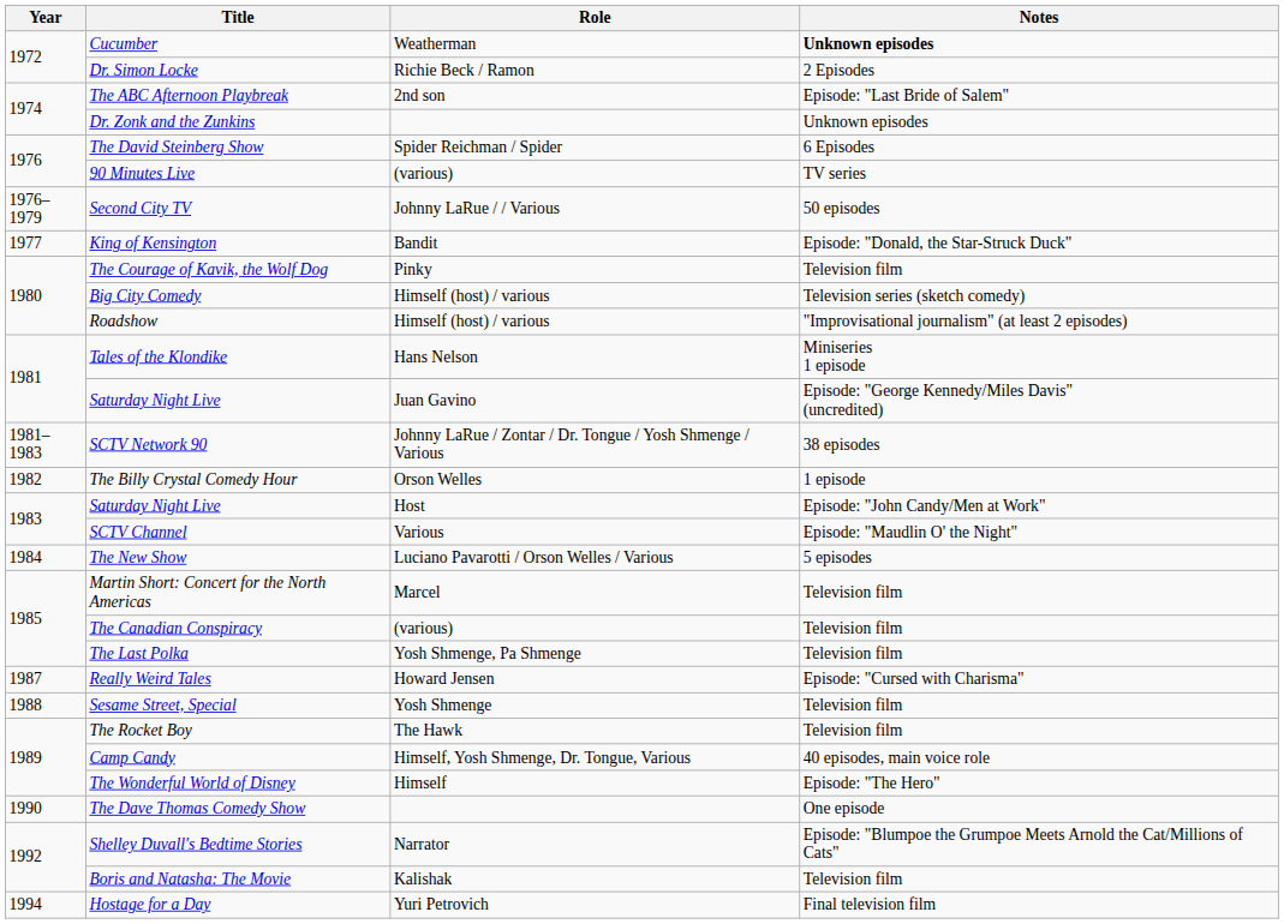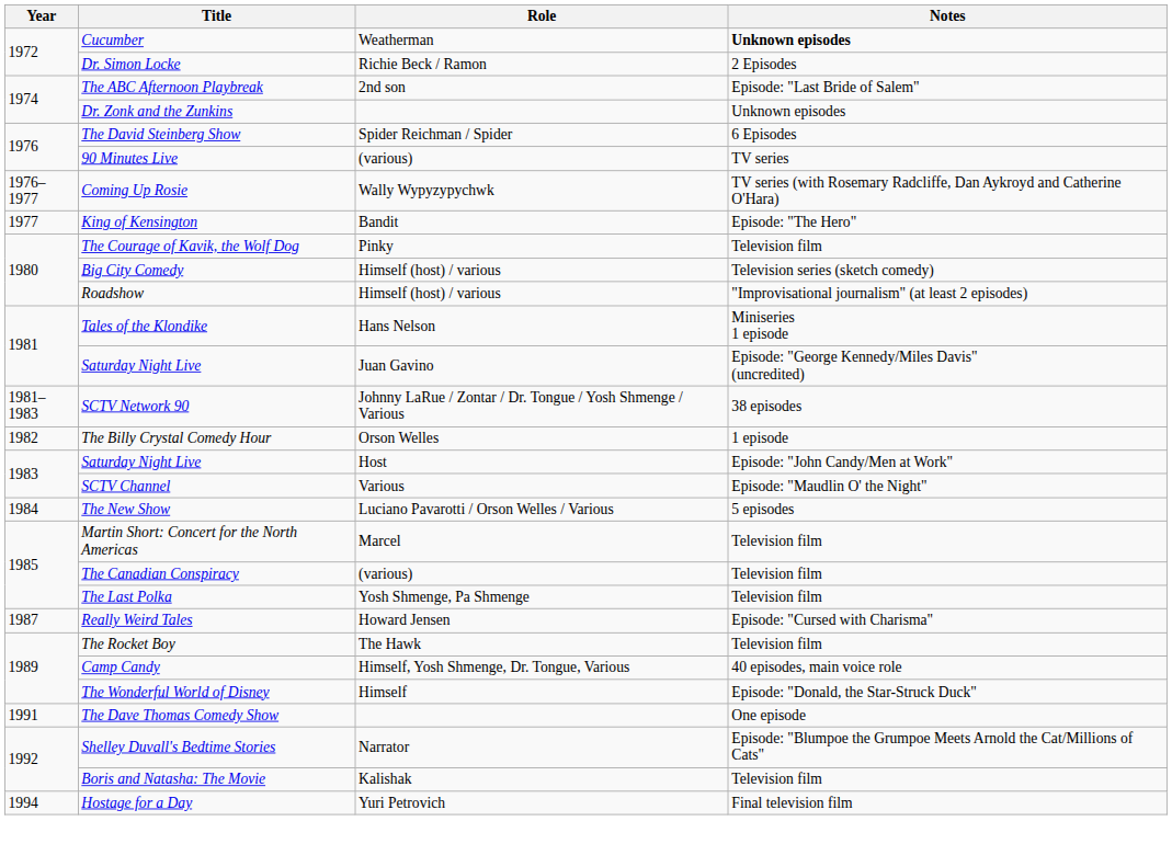 <table class="wikitable sortable">
 <tr>
 <th>Year</th>
 <th>Title</th>
 <th>Role</th>
 <th class="unsortable">Notes</th>
 </tr>
 <tr>
 <td rowspan=2>1972</td>
 <td><em><a href='#'>Cucumber</a></em></td>
 <td>Weatherman</td>
 <td><strong>Unknown episodes</strong></td>
 </tr>
 <tr>
 <td><em><a href='#'>Dr. Simon Locke</a></em></td>
 <td>Richie Beck / Ramon</td>
 <td>2 Episodes</td>
 </tr>
 <tr>
 <td rowspan=2>1974</td>
 <td data-sort-value="ABC Afternoon Playbreak, The"><em><a href='#'>The ABC Afternoon Playbreak</a></em></td>
 <td>2nd son</td>
 <td>Episode: "Last Bride of Salem"</td>
 </tr>
 <tr>
 <td><em><a href='#'>Dr. Zonk and the Zunkins</a></em></td>
 <td></td>
 <td>Unknown episodes</td>
 </tr>
 <tr>
 <td rowspan=2>1976</td>
 <td data-sort-value="David Steinberg Show, The"><em><a href='#'>The David Steinberg Show</a></em></td>
 <td>Spider Reichman / Spider</td>
 <td>6 Episodes</td>
 </tr>
 <tr>
 <td><em><a href='#'>90 Minutes Live</a></em></td>
 <td>(various)</td>
 <td>TV series</td>
 </tr>
 <tr>
-<td>1976–1979</td>
-<td><em><a href='#'>Second City TV</a></em></td>
-<td>Johnny LaRue / / Various</td>
-<td>50 episodes</td>
+<td>1976–1977</td>
+<td><em><a href='#'>Coming Up Rosie</a></em></td>
+<td>Wally Wypyzypychwk</td>
+<td>TV series (with Rosemary Radcliffe, Dan Aykroyd and Catherine O'Hara)</td>
 </tr>
 <tr>
 <td>1977</td>
 <td><em><a href='#'>King of Kensington</a></em></td>
 <td>Bandit</td>
-<td>Episode: "Donald, the Star-Struck Duck"</td>
+<td>Episode: "The Hero"</td>
 </tr>
 <tr>
 <td rowspan="3">1980</td>
 <td data-sort-value="Courage of Kavik, the Wolf Dog, The"><em><a href='#'>The Courage of Kavik, the Wolf Dog</a></em></td>
 <td>Pinky</td>
 <td>Television film</td>
 </tr>
 <tr>
 <td><em><a href='#'>Big City Comedy</a></em></td>
 <td>Himself (host) / various</td>
 <td>Television series (sketch comedy)</td>
 </tr>
 <tr>
 <td><em>Roadshow</em></td>
 <td>Himself (host) / various</td>
 <td>"Improvisational journalism" (at least 2 episodes)</td>
 </tr>
 <tr>
 <td rowspan=2>1981</td>
 <td><em><a href='#'>Tales of the Klondike</a></em></td>
 <td>Hans Nelson</td>
 <td>Miniseries<br>1 episode</td>
 </tr>
 <tr>
 <td><em><a href='#'>Saturday Night Live</a></em></td>
 <td>Juan Gavino</td>
 <td>Episode: "George Kennedy/Miles Davis" <br> (uncredited)</td>
 </tr>
 <tr>
 <td>1981–1983</td>
 <td><em><a href='#'>SCTV Network 90</a></em></td>
 <td>Johnny LaRue / Zontar / Dr. Tongue / Yosh Shmenge / Various</td>
 <td>38 episodes</td>
 </tr>
 <tr>
 <td>1982</td>
 <td data-sort-value="Billy Crystal Comedy Hour, The"><em>The Billy Crystal Comedy Hour</em></td>
 <td>Orson Welles</td>
 <td>1 episode</td>
 </tr>
 <tr>
 <td rowspan=2>1983</td>
 <td><em><a href='#'>Saturday Night Live</a></em></td>
 <td>Host</td>
 <td>Episode: "John Candy/Men at Work"</td>
 </tr>
 <tr>
 <td><em><a href='#'>SCTV Channel</a></em></td>
 <td>Various</td>
 <td>Episode: "Maudlin O' the Night"</td>
 </tr>
 <tr>
 <td>1984</td>
 <td data-sort-value="New Show, The"><em><a href='#'>The New Show</a></em></td>
 <td>Luciano Pavarotti / Orson Welles / Various</td>
 <td>5 episodes</td>
 </tr>
 <tr>
 <td rowspan=3>1985</td>
 <td><em>Martin Short: Concert for the North Americas</em></td>
 <td>Marcel</td>
 <td>Television film</td>
 </tr>
 <tr>
 <td data-sort-value="Canadian Conspiracy, The"><em><a href='#'>The Canadian Conspiracy</a></em></td>
 <td>(various)</td>
 <td>Television film</td>
 </tr>
 <tr>
 <td data-sort-value="Last Polka, The"><em><a href='#'>The Last Polka</a></em></td>
 <td>Yosh Shmenge, Pa Shmenge</td>
 <td>Television film</td>
 </tr>
 <tr>
 <td>1987</td>
 <td><em><a href='#'>Really Weird Tales</a></em></td>
 <td>Howard Jensen</td>
 <td>Episode: "Cursed with Charisma"</td>
 </tr>
 <tr>
-<td>1988</td>
-<td><em><a href='#'>Sesame Street, Special</a></em></td>
-<td>Yosh Shmenge</td>
-<td>Television film</td>
-</tr>
-<tr>
 <td rowspan="3">1989</td>
 <td data-sort-value="Rocket Boy, The"><em>The Rocket Boy</em></td>
 <td>The Hawk</td>
 <td>Television film</td>
 </tr>
 <tr>
 <td><em><a href='#'>Camp Candy</a></em></td>
 <td>Himself, Yosh Shmenge, Dr. Tongue, Various</td>
 <td>40 episodes, main voice role</td>
 </tr>
 <tr>
 <td data-sort-value="Wonderful World of Disney, The"><em><a href='#'>The Wonderful World of Disney</a></em></td>
 <td>Himself</td>
-<td>Episode: "The Hero"</td>
+<td>Episode: "Donald, the Star-Struck Duck"</td>
 </tr>
 <tr>
-<td>1990</td>
+<td>1991</td>
 <td data-sort-value="Dave Thomas Comedy Show, The"><em><a href='#'>The Dave Thomas Comedy Show</a></em></td>
 <td></td>
 <td>One episode</td>
 </tr>
 <tr>
 <td rowspan=2>1992</td>
 <td><em><a href='#'>Shelley Duvall's Bedtime Stories</a></em></td>
 <td>Narrator</td>
 <td>Episode: "Blumpoe the Grumpoe Meets Arnold the Cat/Millions of Cats"</td>
 </tr>
 <tr>
 <td><em><a href='#'>Boris and Natasha: The Movie</a></em></td>
 <td>Kalishak</td>
 <td>Television film</td>
 </tr>
 <tr>
 <td>1994</td>
 <td><em><a href='#'>Hostage for a Day</a></em></td>
 <td>Yuri Petrovich</td>
 <td>Final television film</td>
 </tr>
 </table>
